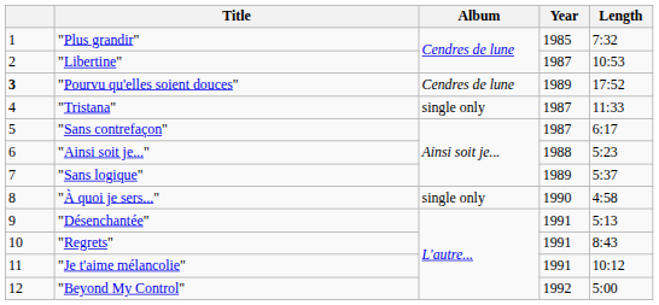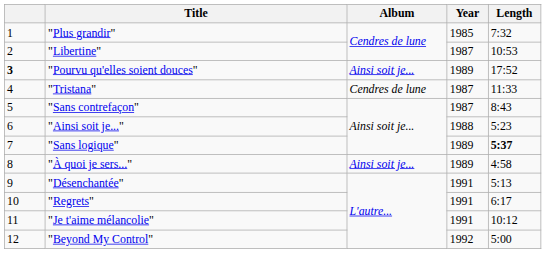 <table class="wikitable" st>
 <tr>
 <th style="width:3em"></th>
 <th style="width:25em">Title</th>
 <th style="width:8em">Album</th>
 <th style="width:3em">Year</th>
 <th style="width:4em">Length</th>
 </tr>
 <tr>
 <td>1</td>
 <td>"<a href='#'>Plus grandir</a>"</td>
 <td rowspan=2><em><a href='#'>Cendres de lune</a></em></td>
 <td>1985</td>
 <td>7:32</td>
 </tr>
 <tr>
 <td>2</td>
 <td>"<a href='#'>Libertine</a>"</td>
 <td>1987</td>
 <td>10:53</td>
 </tr>
 <tr>
 <td><strong>3</strong></td>
 <td>"<a href='#'>Pourvu qu'elles soient douces</a>"</td>
-<td><em>Cendres de lune</em></td>
+<td><em><a href='#'>Ainsi soit je...</a></em></td>
 <td>1989</td>
 <td>17:52</td>
 </tr>
 <tr>
 <td>4</td>
 <td>"<a href='#'>Tristana</a>"</td>
-<td>single only</td>
+<td><em>Cendres de lune</em></td>
 <td>1987</td>
 <td>11:33</td>
 </tr>
 <tr>
 <td>5</td>
 <td>"<a href='#'>Sans contrefaçon</a>"</td>
 <td rowspan=3><em>Ainsi soit je...</em></td>
 <td>1987</td>
-<td>6:17</td>
+<td>8:43</td>
 </tr>
 <tr>
 <td>6</td>
 <td>"<a href='#'>Ainsi soit je...</a>"</td>
 <td>1988</td>
 <td>5:23</td>
 </tr>
 <tr>
 <td>7</td>
 <td>"<a href='#'>Sans logique</a>"</td>
 <td>1989</td>
-<td>5:37</td>
+<td><strong>5:37</strong></td>
 </tr>
 <tr>
 <td>8</td>
 <td>"<a href='#'>À quoi je sers...</a>"</td>
-<td>single only</td>
-<td>1990</td>
+<td><em><a href='#'>Ainsi soit je...</a></em></td>
+<td>1989</td>
 <td>4:58</td>
 </tr>
 <tr>
 <td>9</td>
 <td>"<a href='#'>Désenchantée</a>"</td>
 <td rowspan=4><em><a href='#'>L'autre...</a></em></td>
 <td>1991</td>
 <td>5:13</td>
 </tr>
 <tr>
 <td>10</td>
 <td>"<a href='#'>Regrets</a>"</td>
 <td>1991</td>
-<td>8:43</td>
+<td>6:17</td>
 </tr>
 <tr>
 <td>11</td>
 <td>"<a href='#'>Je t'aime mélancolie</a>"</td>
 <td>1991</td>
 <td>10:12</td>
 </tr>
 <tr>
 <td>12</td>
 <td>"<a href='#'>Beyond My Control</a>"</td>
 <td>1992</td>
 <td>5:00</td>
 </tr>
 </table>
